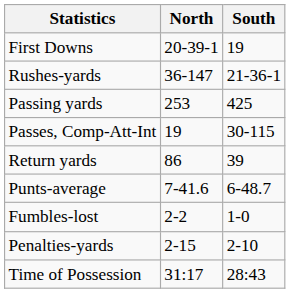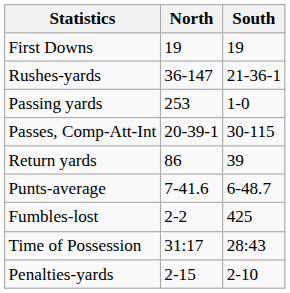 <table class="wikitable" style="font-size: 95%;">
 <tr>
 <th>Statistics</th>
 <th>North</th>
 <th>South</th>
 </tr>
 <tr>
 <td>First Downs</td>
-<td>20-39-1</td>
+<td>19</td>
 <td>19</td>
 </tr>
 <tr>
 <td>Rushes-yards</td>
 <td>36-147</td>
 <td>21-36-1</td>
 </tr>
 <tr>
 <td>Passing yards</td>
 <td>253</td>
-<td>425</td>
+<td>1-0</td>
 </tr>
 <tr>
 <td>Passes, Comp-Att-Int</td>
-<td>19</td>
+<td>20-39-1</td>
 <td>30-115</td>
 </tr>
 <tr>
 <td>Return yards</td>
 <td>86</td>
 <td>39</td>
 </tr>
 <tr>
 <td>Punts-average</td>
 <td>7-41.6</td>
 <td>6-48.7</td>
 </tr>
 <tr>
 <td>Fumbles-lost</td>
 <td>2-2</td>
-<td>1-0</td>
+<td>425</td>
+</tr>
+<tr>
+<td>Time of Possession</td>
+<td>31:17</td>
+<td>28:43</td>
 </tr>
 <tr>
 <td>Penalties-yards</td>
 <td>2-15</td>
 <td>2-10</td>
 </tr>
-<tr>
-<td>Time of Possession</td>
-<td>31:17</td>
-<td>28:43</td>
-</tr>
 </table>
